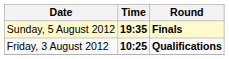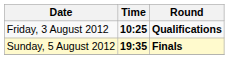 <table class="wikitable">
 <tr>
 <th>Date</th>
 <th>Time</th>
 <th>Round</th>
 </tr>
 <tr>
+<td>Friday, 3 August 2012</td>
+<td><strong>10:25</strong></td>
+<td><strong>Qualifications</strong></td>
+</tr>
+<tr>
 <td style=background:lemonchiffon>Sunday, 5 August 2012</td>
 <td style=background:lemonchiffon><strong>19:35</strong></td>
 <td style=background:lemonchiffon><strong>Finals</strong></td>
 </tr>
 <tr>
-<td>Friday, 3 August 2012</td>
-<td><strong>10:25</strong></td>
-<td><strong>Qualifications</strong></td>
-</tr>
-<tr>
 </tr>
 </table>
